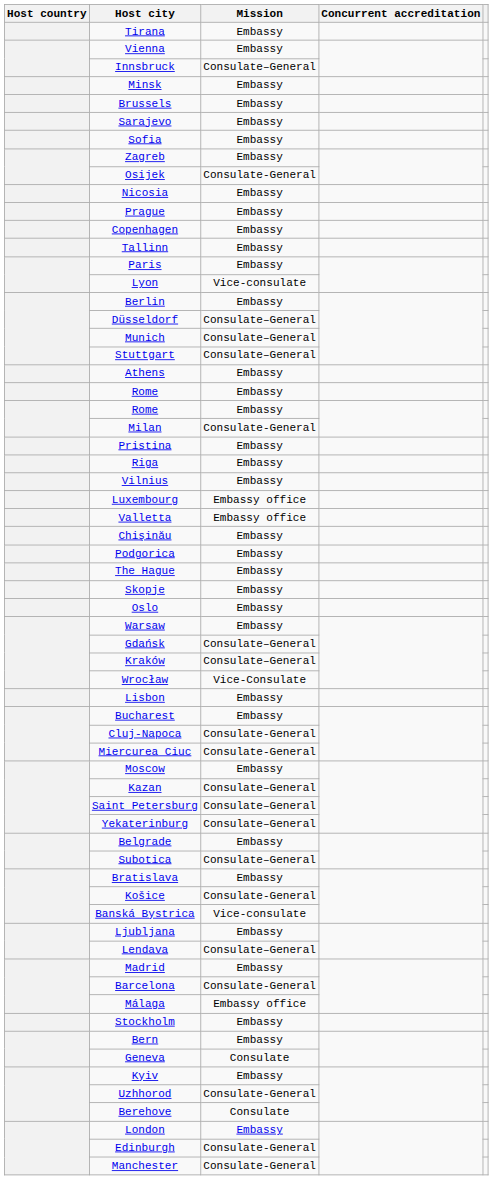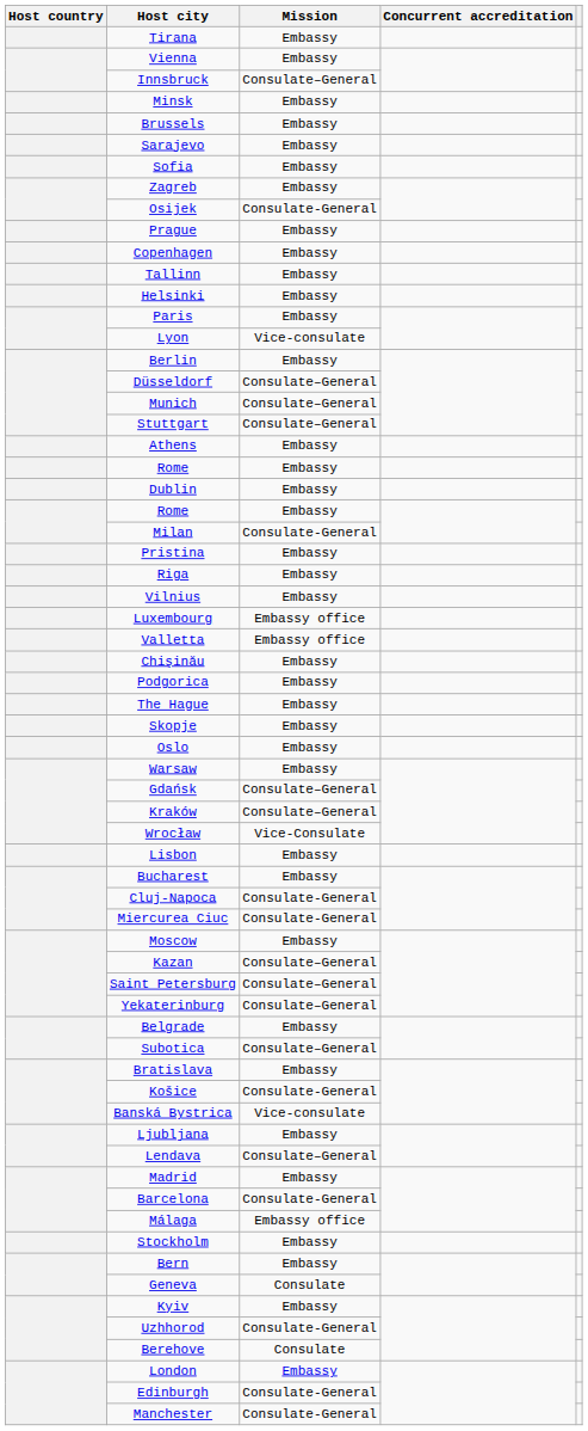 <table class="wikitable plainrowheaders" style="text-align:center;">
 <tr>
 <th scope="col">Host country</th>
 <th scope="col">Host city</th>
 <th scope="col">Mission</th>
 <th scope="col">Concurrent accreditation</th>
 <th scope="col"></th>
 </tr>
 <tr>
 <th scope="row"></th>
 <td><a href='#'>Tirana</a></td>
 <td>Embassy</td>
 <td></td>
 <td></td>
 </tr>
 <tr>
 <th scope="row" rowspan="2"></th>
 <td><a href='#'>Vienna</a></td>
 <td>Embassy</td>
 <td rowspan="2"></td>
 <td></td>
 </tr>
 <tr>
 <td><a href='#'>Innsbruck</a></td>
 <td>Consulate–General</td>
 <td></td>
 </tr>
 <tr>
 <th scope="row"></th>
 <td><a href='#'>Minsk</a></td>
 <td>Embassy</td>
 <td></td>
 <td></td>
 </tr>
 <tr>
 <th scope="row"></th>
 <td><a href='#'>Brussels</a></td>
 <td>Embassy</td>
 <td></td>
 <td></td>
 </tr>
 <tr>
 <th scope="row"></th>
 <td><a href='#'>Sarajevo</a></td>
 <td>Embassy</td>
 <td></td>
 <td></td>
 </tr>
 <tr>
 <th scope="row"></th>
 <td><a href='#'>Sofia</a></td>
 <td>Embassy</td>
 <td></td>
 <td></td>
 </tr>
 <tr>
 <th scope="row" rowspan="2"></th>
 <td><a href='#'>Zagreb</a></td>
 <td>Embassy</td>
 <td rowspan="2"></td>
 <td></td>
 </tr>
 <tr>
 <td><a href='#'>Osijek</a></td>
 <td>Consulate-General</td>
 <td></td>
 </tr>
 <tr>
 <th scope="row"></th>
-<td><a href='#'>Nicosia</a></td>
-<td>Embassy</td>
-<td></td>
-<td></td>
-</tr>
-<tr>
-<th scope="row"></th>
 <td><a href='#'>Prague</a></td>
 <td>Embassy</td>
 <td></td>
 <td></td>
 </tr>
 <tr>
 <th scope="row"></th>
 <td><a href='#'>Copenhagen</a></td>
 <td>Embassy</td>
 <td></td>
 <td></td>
 </tr>
 <tr>
 <th scope="row"></th>
 <td><a href='#'>Tallinn</a></td>
+<td>Embassy</td>
+<td></td>
+<td></td>
+</tr>
+<tr>
+<th scope="row"></th>
+<td><a href='#'>Helsinki</a></td>
 <td>Embassy</td>
 <td></td>
 <td></td>
 </tr>
 <tr>
 <th scope="row" rowspan="2"></th>
 <td><a href='#'>Paris</a></td>
 <td>Embassy</td>
 <td rowspan="2"></td>
 <td></td>
 </tr>
 <tr>
 <td><a href='#'>Lyon</a></td>
 <td>Vice-consulate</td>
 <td></td>
 </tr>
 <tr>
 <th scope="row" rowspan="4"></th>
 <td><a href='#'>Berlin</a></td>
 <td>Embassy</td>
 <td rowspan="4"></td>
 <td></td>
 </tr>
 <tr>
 <td><a href='#'>Düsseldorf</a></td>
 <td>Consulate–General</td>
 <td></td>
 </tr>
 <tr>
 <td><a href='#'>Munich</a></td>
 <td>Consulate–General</td>
 <td></td>
 </tr>
 <tr>
 <td><a href='#'>Stuttgart</a></td>
 <td>Consulate–General</td>
 <td></td>
 </tr>
 <tr>
 <th scope="row"></th>
 <td><a href='#'>Athens</a></td>
 <td>Embassy</td>
 <td></td>
 <td></td>
 </tr>
 <tr>
 <th scope="row"></th>
 <td><a href='#'>Rome</a></td>
+<td>Embassy</td>
+<td></td>
+<td></td>
+</tr>
+<tr>
+<th scope="row"></th>
+<td><a href='#'>Dublin</a></td>
 <td>Embassy</td>
 <td></td>
 <td></td>
 </tr>
 <tr>
 <th scope="row" rowspan="2"></th>
 <td><a href='#'>Rome</a></td>
 <td>Embassy</td>
 <td rowspan="2"></td>
 <td></td>
 </tr>
 <tr>
 <td><a href='#'>Milan</a></td>
 <td>Consulate-General</td>
 <td></td>
 </tr>
 <tr>
 <th scope="row"></th>
 <td><a href='#'>Pristina</a></td>
 <td>Embassy</td>
 <td></td>
 <td></td>
 </tr>
 <tr>
 <th scope="row"></th>
 <td><a href='#'>Riga</a></td>
 <td>Embassy</td>
 <td></td>
 <td></td>
 </tr>
 <tr>
 <th scope="row"></th>
 <td><a href='#'>Vilnius</a></td>
 <td>Embassy</td>
 <td></td>
 <td></td>
 </tr>
 <tr>
 <th scope="row"></th>
 <td><a href='#'>Luxembourg</a></td>
 <td>Embassy office</td>
 <td></td>
 <td></td>
 </tr>
 <tr>
 <th scope="row"></th>
 <td><a href='#'>Valletta</a></td>
 <td>Embassy office</td>
 <td></td>
 <td></td>
 </tr>
 <tr>
 <th scope="row"></th>
 <td><a href='#'>Chişinău</a></td>
 <td>Embassy</td>
 <td></td>
 <td></td>
 </tr>
 <tr>
 <th scope="row"></th>
 <td><a href='#'>Podgorica</a></td>
 <td>Embassy</td>
 <td></td>
 <td></td>
 </tr>
 <tr>
 <th scope="row"></th>
 <td><a href='#'>The Hague</a></td>
 <td>Embassy</td>
 <td></td>
 <td></td>
 </tr>
 <tr>
 <th scope="row"></th>
 <td><a href='#'>Skopje</a></td>
 <td>Embassy</td>
 <td></td>
 <td></td>
 </tr>
 <tr>
 <th scope="row"></th>
 <td><a href='#'>Oslo</a></td>
 <td>Embassy</td>
 <td></td>
 <td></td>
 </tr>
 <tr>
 <th scope="row" rowspan="4"></th>
 <td><a href='#'>Warsaw</a></td>
 <td>Embassy</td>
 <td rowspan="4"></td>
 <td></td>
 </tr>
 <tr>
 <td><a href='#'>Gdańsk</a></td>
 <td>Consulate–General</td>
 <td></td>
 </tr>
 <tr>
 <td><a href='#'>Kraków</a></td>
 <td>Consulate–General</td>
 <td></td>
 </tr>
 <tr>
 <td><a href='#'>Wrocław</a></td>
 <td>Vice-Consulate</td>
 <td></td>
 </tr>
 <tr>
 <th scope="row"></th>
 <td><a href='#'>Lisbon</a></td>
 <td>Embassy</td>
 <td></td>
 <td></td>
 </tr>
 <tr>
 <th scope="row" rowspan="3"></th>
 <td><a href='#'>Bucharest</a></td>
 <td>Embassy</td>
 <td rowspan="3"></td>
 <td></td>
 </tr>
 <tr>
 <td><a href='#'>Cluj-Napoca</a></td>
 <td>Consulate-General</td>
 <td></td>
 </tr>
 <tr>
 <td><a href='#'>Miercurea Ciuc</a></td>
 <td>Consulate-General</td>
 <td></td>
 </tr>
 <tr>
 <th scope="row" rowspan="4"></th>
 <td><a href='#'>Moscow</a></td>
 <td>Embassy</td>
 <td rowspan="4"></td>
 <td></td>
 </tr>
 <tr>
 <td><a href='#'>Kazan</a></td>
 <td>Consulate–General</td>
 <td></td>
 </tr>
 <tr>
 <td><a href='#'>Saint Petersburg</a></td>
 <td>Consulate–General</td>
 <td></td>
 </tr>
 <tr>
 <td><a href='#'>Yekaterinburg</a></td>
 <td>Consulate–General</td>
 <td></td>
 </tr>
 <tr>
 <th scope="row" rowspan="2"></th>
 <td><a href='#'>Belgrade</a></td>
 <td>Embassy</td>
 <td rowspan="2"></td>
 <td></td>
 </tr>
 <tr>
 <td><a href='#'>Subotica</a></td>
 <td>Consulate–General</td>
 <td></td>
 </tr>
 <tr>
 <th scope="row" rowspan="3"></th>
 <td><a href='#'>Bratislava</a></td>
 <td>Embassy</td>
 <td rowspan="3"></td>
 <td></td>
 </tr>
 <tr>
 <td><a href='#'>Košice</a></td>
 <td>Consulate-General</td>
 <td></td>
 </tr>
 <tr>
 <td><a href='#'>Banská Bystrica</a></td>
 <td>Vice-consulate</td>
 <td></td>
 </tr>
 <tr>
 <th scope="row" rowspan="2"></th>
 <td><a href='#'>Ljubljana</a></td>
 <td>Embassy</td>
 <td rowspan="2"></td>
 <td></td>
 </tr>
 <tr>
 <td><a href='#'>Lendava</a></td>
 <td>Consulate–General</td>
 <td></td>
 </tr>
 <tr>
 <th scope="row" rowspan="3"></th>
 <td><a href='#'>Madrid</a></td>
 <td>Embassy</td>
 <td rowspan="3"></td>
 <td></td>
 </tr>
 <tr>
 <td><a href='#'>Barcelona</a></td>
 <td>Consulate-General</td>
 <td></td>
 </tr>
 <tr>
 <td><a href='#'>Málaga</a></td>
 <td>Embassy office</td>
 <td></td>
 </tr>
 <tr>
 <th scope="row"></th>
 <td><a href='#'>Stockholm</a></td>
 <td>Embassy</td>
 <td></td>
 <td></td>
 </tr>
 <tr>
 <th scope="row" rowspan="2"></th>
 <td><a href='#'>Bern</a></td>
 <td>Embassy</td>
 <td rowspan="2"></td>
 <td></td>
 </tr>
 <tr>
 <td><a href='#'>Geneva</a></td>
 <td>Consulate</td>
 <td></td>
 </tr>
 <tr>
 <th scope="row" rowspan="3"></th>
 <td><a href='#'>Kyiv</a></td>
 <td>Embassy</td>
 <td rowspan="3"></td>
 <td></td>
 </tr>
 <tr>
 <td><a href='#'>Uzhhorod</a></td>
 <td>Consulate-General</td>
 <td></td>
 </tr>
 <tr>
 <td><a href='#'>Berehove</a></td>
 <td>Consulate</td>
 <td></td>
 </tr>
 <tr>
 <th scope="row" rowspan="3"></th>
 <td><a href='#'>London</a></td>
 <td><a href='#'>Embassy</a></td>
 <td rowspan="3"></td>
 <td></td>
 </tr>
 <tr>
 <td><a href='#'>Edinburgh</a></td>
 <td>Consulate-General</td>
 <td></td>
 </tr>
 <tr>
 <td><a href='#'>Manchester</a></td>
 <td>Consulate-General</td>
 <td></td>
 </tr>
 </table>
